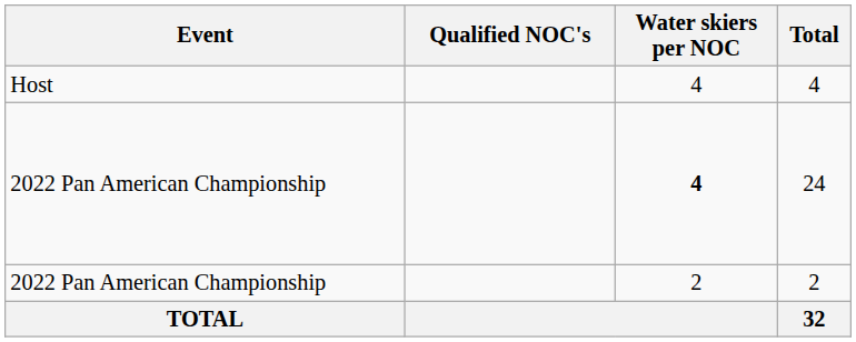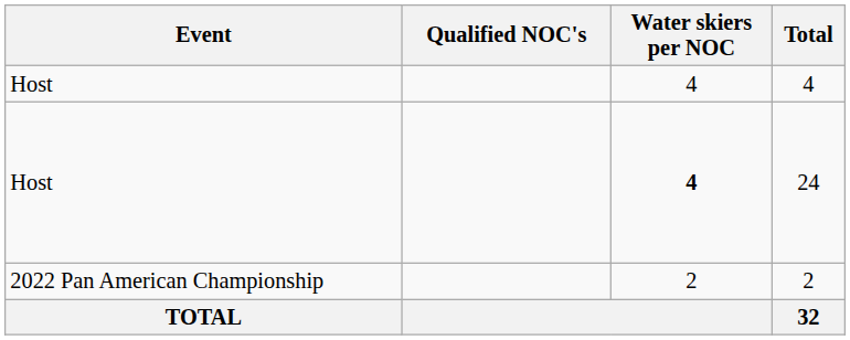 <table class="wikitable" width=600>
 <tr>
 <th>Event</th>
 <th>Qualified NOC's</th>
 <th>Water skiers<br> per NOC</th>
 <th>Total</th>
 </tr>
 <tr>
 <td>Host</td>
 <td></td>
 <td align="center">4</td>
 <td align="center">4</td>
 </tr>
 <tr>
-<td>2022 Pan American Championship</td>
+<td>Host</td>
 <td><br><br><br><br><br><br><s></s></td>
 <td align="center"><strong>4</strong></td>
 <td align="center">24</td>
 </tr>
 <tr>
 <td>2022 Pan American Championship</td>
 <td><br></td>
 <td align="center">2</td>
 <td align="center">2</td>
 </tr>
 <tr>
 <th>TOTAL</th>
 <th colspan="2"></th>
 <th>32</th>
 </tr>
 </table>
